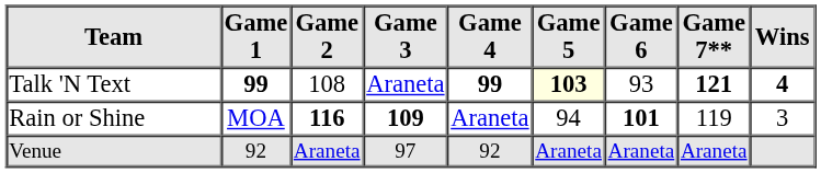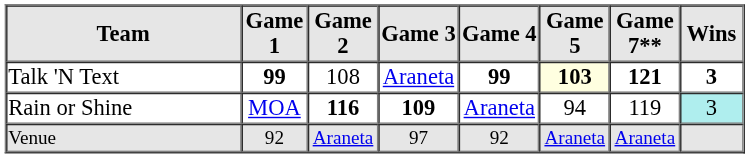 <table border=1 cellspacing=0 width=525 align=center>
 <tr style="text-align:center; background-color:#e6e6e6;">
 <th align=center width=30%>Team</th>
 <th width=8%>Game 1</th>
 <th width=8%>Game 2</th>
 <th width=8%>Game 3</th>
 <th width=8%>Game 4</th>
 <th width=8%>Game 5</th>
-<th width=8%>Game 6</th>
 <th width=8%>Game 7**</th>
 <th width=8%>Wins</th>
 </tr>
 <tr style="text-align:center;">
 <td align=left>Talk 'N Text</td>
 <td><strong>99</strong></td>
 <td>108</td>
 <td><a href='#'>Araneta</a></td>
 <td><strong>99</strong></td>
 <td style="background: lightyellow;"><strong>103</strong></td>
-<td>93</td>
 <td><strong>121</strong></td>
-<td><strong>4</strong></td>
+<td><strong>3</strong></td>
 </tr>
 <tr style="text-align:center;">
 <td align=left>Rain or Shine</td>
 <td><a href='#'>MOA</a></td>
 <td><strong>116</strong></td>
 <td><strong>109</strong></td>
 <td><a href='#'>Araneta</a></td>
 <td>94</td>
-<td><strong>101</strong></td>
 <td>119</td>
-<td>3</td>
+<td style="background: paleturquoise;">3</td>
 </tr>
 <tr style="text-align:center; font-size: 85%; background-color:#e6e6e6;">
 <td align=left>Venue</td>
 <td>92</td>
 <td><a href='#'>Araneta</a></td>
 <td>97</td>
 <td>92</td>
 <td><a href='#'>Araneta</a></td>
 <td><a href='#'>Araneta</a></td>
-<td><a href='#'>Araneta</a></td>
 <td></td>
 </tr>
 </table>
